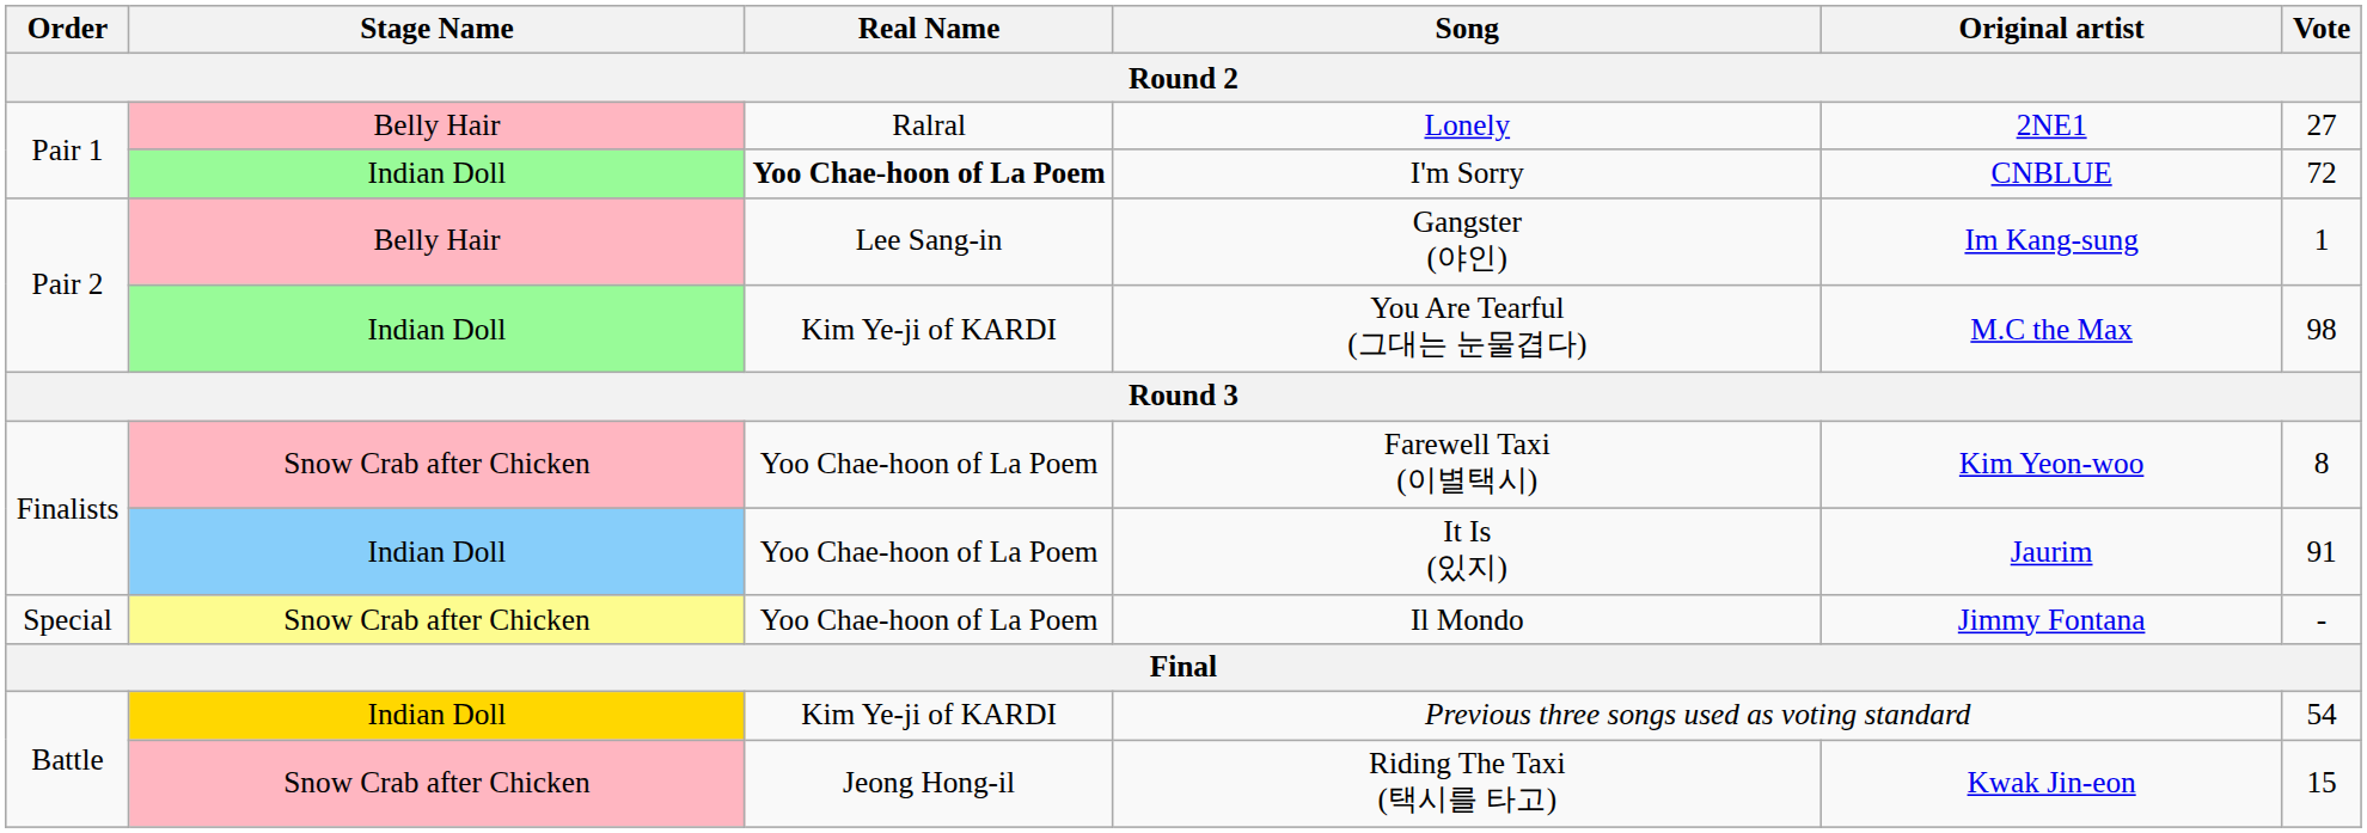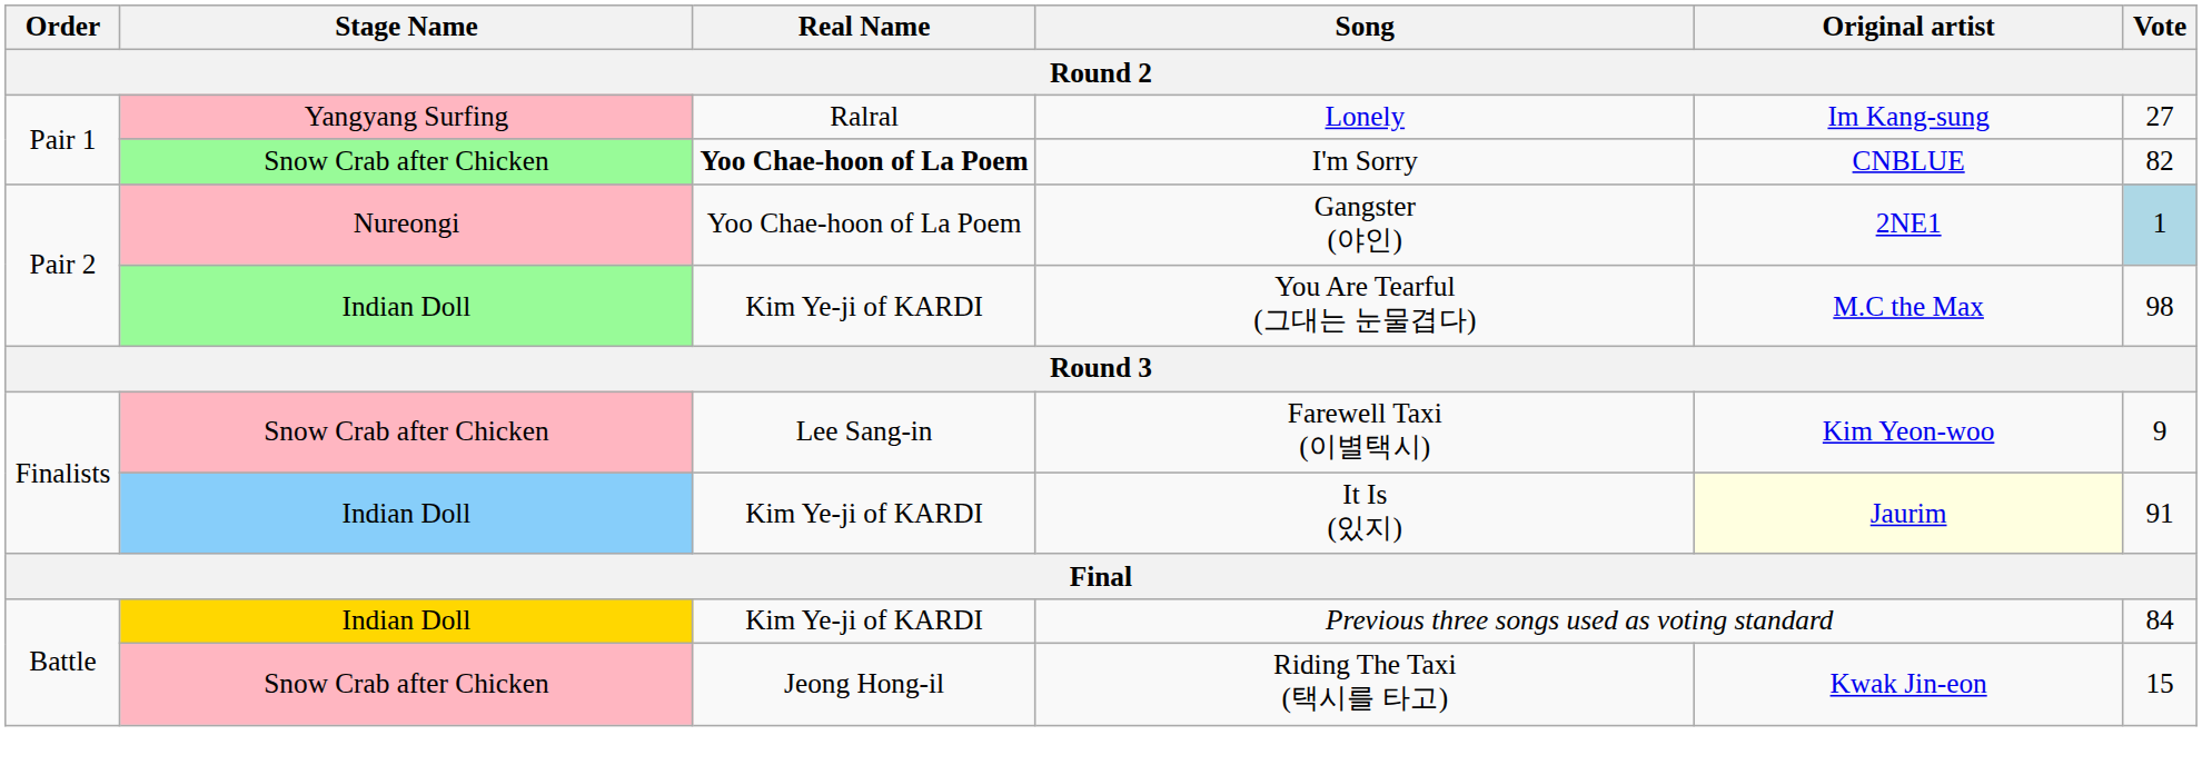 <table class="wikitable" style="text-align:center; width 95%;">
 <tr>
 <th style="width:1%;">Order</th>
 <th style="width:20%;">Stage Name</th>
 <th style="width:12%">Real Name</th>
 <th style="width:23%;">Song</th>
 <th style="width:15%;">Original artist</th>
 <th style="width:1%;">Vote</th>
 </tr>
 <tr>
 <th colspan=6>Round 2</th>
 </tr>
 <tr>
 <td rowspan=2>Pair 1</td>
-<td bgcolor="lightpink">Belly Hair</td>
+<td bgcolor="lightpink">Yangyang Surfing</td>
 <td>Ralral</td>
 <td><a href='#'>Lonely</a></td>
-<td><a href='#'>2NE1</a></td>
+<td><a href='#'>Im Kang-sung</a></td>
 <td>27</td>
 </tr>
 <tr>
-<td bgcolor="palegreen">Indian Doll</td>
+<td bgcolor="palegreen">Snow Crab after Chicken</td>
 <td><strong>Yoo Chae-hoon of La Poem</strong></td>
 <td>I'm Sorry</td>
 <td><a href='#'>CNBLUE</a></td>
-<td>72</td>
+<td>82</td>
 </tr>
 <tr>
 <td rowspan=2>Pair 2</td>
-<td bgcolor="lightpink">Belly Hair</td>
-<td>Lee Sang-in</td>
+<td bgcolor="lightpink">Nureongi</td>
+<td>Yoo Chae-hoon of La Poem</td>
 <td>Gangster<br>(야인)</td>
-<td><a href='#'>Im Kang-sung</a></td>
-<td>1</td>
+<td><a href='#'>2NE1</a></td>
+<td style="background: lightblue;">1</td>
 </tr>
 <tr>
 <td bgcolor="palegreen">Indian Doll</td>
 <td>Kim Ye-ji of KARDI</td>
 <td>You Are Tearful<br>(그대는 눈물겹다)</td>
 <td><a href='#'>M.C the Max</a></td>
 <td>98</td>
 </tr>
 <tr>
 <th colspan=6>Round 3</th>
 </tr>
 <tr>
 <td rowspan=2>Finalists</td>
 <td bgcolor="lightpink">Snow Crab after Chicken</td>
-<td>Yoo Chae-hoon of La Poem</td>
+<td>Lee Sang-in</td>
 <td>Farewell Taxi<br>(이별택시)</td>
 <td><a href='#'>Kim Yeon-woo</a></td>
-<td>8</td>
+<td>9</td>
 </tr>
 <tr>
 <td bgcolor="lightskyblue">Indian Doll</td>
-<td>Yoo Chae-hoon of La Poem</td>
+<td>Kim Ye-ji of KARDI</td>
 <td>It Is<br>(있지)</td>
-<td><a href='#'>Jaurim</a></td>
+<td style="background: lightyellow;"><a href='#'>Jaurim</a></td>
 <td>91</td>
-</tr>
-<tr>
-<td>Special</td>
-<td bgcolor="#FDFC8F">Snow Crab after Chicken</td>
-<td>Yoo Chae-hoon of La Poem</td>
-<td>Il Mondo</td>
-<td><a href='#'>Jimmy Fontana</a></td>
-<td>-</td>
 </tr>
 <tr>
 <th colspan=6>Final</th>
 </tr>
 <tr>
 <td rowspan=2>Battle</td>
 <td bgcolor="gold">Indian Doll</td>
 <td>Kim Ye-ji of KARDI</td>
 <td colspan=2><em>Previous three songs used as voting standard</em></td>
-<td>54</td>
+<td>84</td>
 </tr>
 <tr>
 <td bgcolor="lightpink">Snow Crab after Chicken</td>
 <td>Jeong Hong-il</td>
 <td>Riding The Taxi<br>(택시를 타고)</td>
 <td><a href='#'>Kwak Jin-eon</a></td>
 <td>15</td>
 </tr>
 </table>
